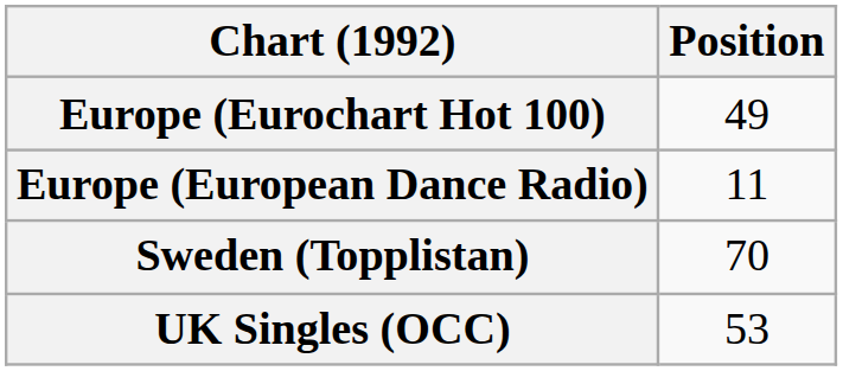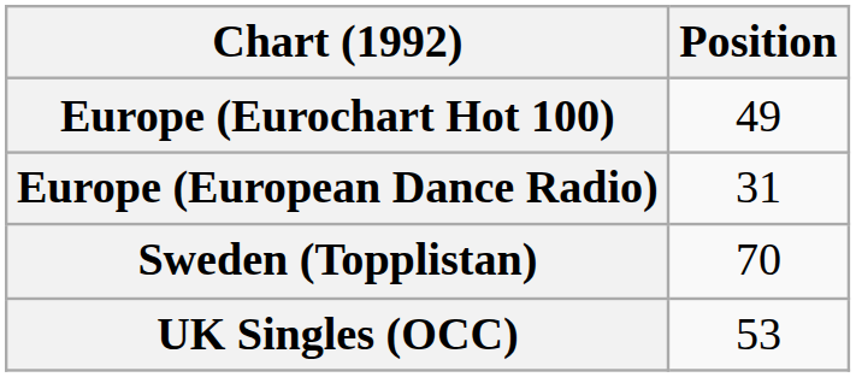 <table class="wikitable sortable plainrowheaders" style="text-align:center">
 <tr>
 <th>Chart (1992)</th>
 <th>Position</th>
 </tr>
 <tr>
 <th scope="row">Europe (Eurochart Hot 100)</th>
 <td>49</td>
 </tr>
 <tr>
 <th scope="row">Europe (European Dance Radio)</th>
-<td>11</td>
+<td>31</td>
 </tr>
 <tr>
 <th scope="row">Sweden (Topplistan)</th>
 <td>70</td>
 </tr>
 <tr>
 <th scope="row">UK Singles (OCC)</th>
 <td>53</td>
 </tr>
 </table>
